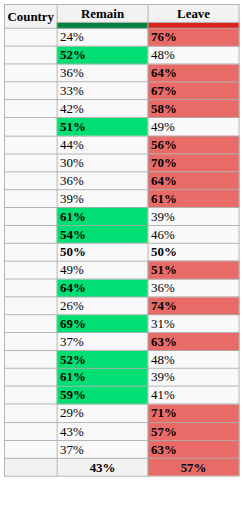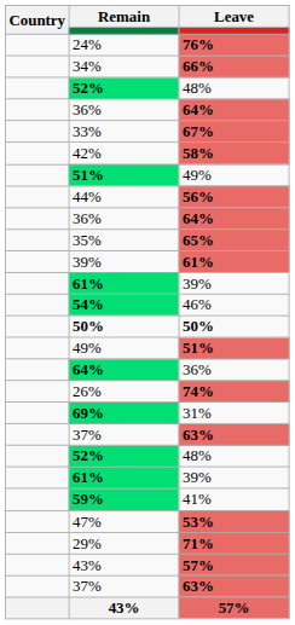 <table class="wikitable sortable" style="line-height: 14px; font-size: 95%">
 <tr>
 <th rowspan="2">Country</th>
 <th>Remain</th>
 <th>Leave</th>
 </tr>
 <tr>
 <th style="background: rgb(0, 129, 66); width: 100px; color: white;"></th>
 <th style="background: rgb(220, 36, 31); width: 100px; color: white;"></th>
 </tr>
 <tr>
 <td></td>
 <td>24%</td>
 <td style="background: rgb(233, 107, 103);"><strong>76%</strong></td>
+</tr>
+<tr>
+<td></td>
+<td>34%</td>
+<td style="background: rgb(233, 107, 103);"><strong>66%</strong></td>
 </tr>
 <tr>
 <td></td>
 <td style="background: rgb(1,223,116);"><strong>52%</strong></td>
 <td>48%</td>
 </tr>
 <tr>
 <td></td>
 <td>36%</td>
 <td style="background: rgb(233, 107, 103);"><strong>64%</strong></td>
 </tr>
 <tr>
 <td></td>
 <td>33%</td>
 <td style="background: rgb(233, 107, 103);"><strong>67%</strong></td>
 </tr>
 <tr>
 <td></td>
 <td>42%</td>
 <td style="background: rgb(233, 107, 103);"><strong>58%</strong></td>
 </tr>
 <tr>
 <td></td>
 <td style="background: rgb(1,223,116);"><strong>51%</strong></td>
 <td>49%</td>
 </tr>
 <tr>
 <td></td>
 <td>44%</td>
 <td style="background: rgb(233, 107, 103);"><strong>56%</strong></td>
 </tr>
 <tr>
 <td></td>
-<td>30%</td>
-<td style="background: rgb(233, 107, 103);"><strong>70%</strong></td>
+<td>36%</td>
+<td style="background: rgb(233, 107, 103);"><strong>64%</strong></td>
 </tr>
 <tr>
 <td></td>
-<td>36%</td>
-<td style="background: rgb(233, 107, 103);"><strong>64%</strong></td>
+<td>35%</td>
+<td style="background: rgb(233, 107, 103);"><strong>65%</strong></td>
 </tr>
 <tr>
 <td></td>
 <td>39%</td>
 <td style="background: rgb(233, 107, 103);"><strong>61%</strong></td>
 </tr>
 <tr>
 <td></td>
 <td style="background: rgb(1,223,116);"><strong>61%</strong></td>
 <td>39%</td>
 </tr>
 <tr>
 <td></td>
 <td style="background: rgb(1,223,116);"><strong>54%</strong></td>
 <td>46%</td>
 </tr>
 <tr>
 <td></td>
 <td><strong>50%</strong></td>
 <td><strong>50%</strong></td>
 </tr>
 <tr>
 <td></td>
 <td>49%</td>
 <td style="background: rgb(233, 107, 103);"><strong>51%</strong></td>
 </tr>
 <tr>
 <td></td>
 <td style="background: rgb(1,223,116);"><strong>64%</strong></td>
 <td>36%</td>
 </tr>
 <tr>
 <td></td>
 <td>26%</td>
 <td style="background: rgb(233, 107, 103);"><strong>74%</strong></td>
 </tr>
 <tr>
 <td></td>
 <td style="background: rgb(1,223,116);"><strong>69%</strong></td>
 <td>31%</td>
 </tr>
 <tr>
 <td></td>
 <td>37%</td>
 <td style="background: rgb(233, 107, 103);"><strong>63%</strong></td>
 </tr>
 <tr>
 <td></td>
 <td style="background: rgb(1,223,116);"><strong>52%</strong></td>
 <td>48%</td>
 </tr>
 <tr>
 <td></td>
 <td style="background: rgb(1,223,116);"><strong>61%</strong></td>
 <td>39%</td>
 </tr>
 <tr>
 <td></td>
 <td style="background: rgb(1,223,116);"><strong>59%</strong></td>
 <td>41%</td>
 </tr>
 <tr>
 <td></td>
+<td>47%</td>
+<td style="background: rgb(233, 107, 103);"><strong>53%</strong></td>
+</tr>
+<tr>
+<td></td>
 <td>29%</td>
 <td style="background: rgb(233, 107, 103);"><strong>71%</strong></td>
 </tr>
 <tr>
 <td></td>
 <td>43%</td>
 <td style="background: rgb(233, 107, 103);"><strong>57%</strong></td>
 </tr>
 <tr>
 <td></td>
 <td>37%</td>
 <td style="background: rgb(233, 107, 103);"><strong>63%</strong></td>
 </tr>
 <tr>
 <th></th>
 <th>43%</th>
 <th style="background: rgb(233, 107, 103);"><strong>57%</strong></th>
 </tr>
 </table>
